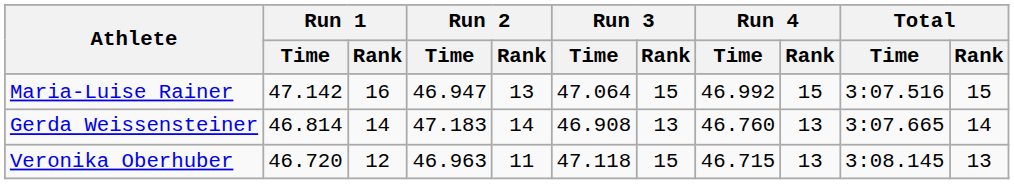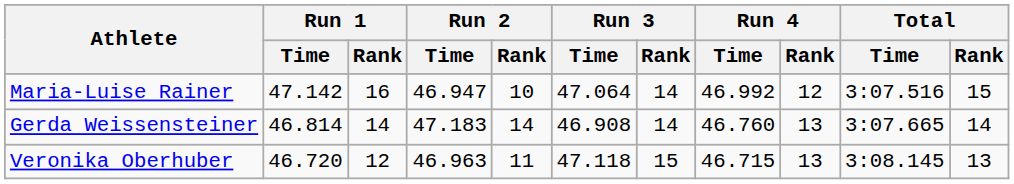 <table class="wikitable" border="1" style="font-size:90%">
 <tr>
 <th rowspan="2">Athlete</th>
 <th colspan="2">Run 1</th>
 <th colspan="2">Run 2</th>
 <th colspan="2">Run 3</th>
 <th colspan="2">Run 4</th>
 <th colspan="2">Total</th>
 </tr>
 <tr>
 <th>Time</th>
 <th>Rank</th>
 <th>Time</th>
 <th>Rank</th>
 <th>Time</th>
 <th>Rank</th>
 <th>Time</th>
 <th>Rank</th>
 <th>Time</th>
 <th>Rank</th>
 </tr>
 <tr>
 <td><a href='#'>Maria-Luise Rainer</a></td>
 <td align="center">47.142</td>
 <td align="center">16</td>
 <td align="center">46.947</td>
-<td align="center">13</td>
+<td align="center">10</td>
 <td align="center">47.064</td>
-<td align="center">15</td>
+<td align="center">14</td>
 <td align="center">46.992</td>
-<td align="center">15</td>
+<td align="center">12</td>
 <td align="center">3:07.516</td>
 <td align="center">15</td>
 </tr>
 <tr>
 <td><a href='#'>Gerda Weissensteiner</a></td>
 <td align="center">46.814</td>
 <td align="center">14</td>
 <td align="center">47.183</td>
 <td align="center">14</td>
 <td align="center">46.908</td>
-<td align="center">13</td>
+<td align="center">14</td>
 <td align="center">46.760</td>
 <td align="center">13</td>
 <td align="center">3:07.665</td>
 <td align="center">14</td>
 </tr>
 <tr>
 <td><a href='#'>Veronika Oberhuber</a></td>
 <td align="center">46.720</td>
 <td align="center">12</td>
 <td align="center">46.963</td>
 <td align="center">11</td>
 <td align="center">47.118</td>
 <td align="center">15</td>
 <td align="center">46.715</td>
 <td align="center">13</td>
 <td align="center">3:08.145</td>
 <td align="center">13</td>
 </tr>
 </table>
